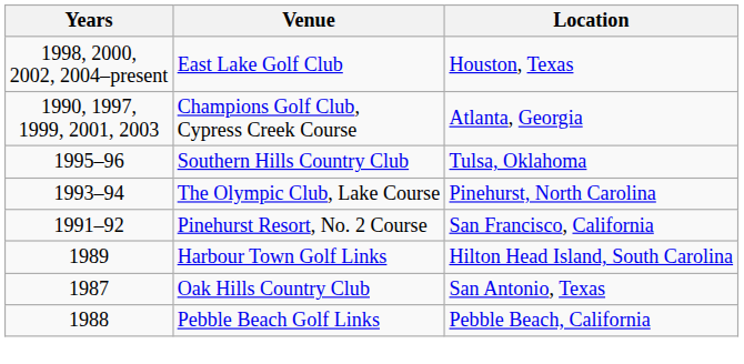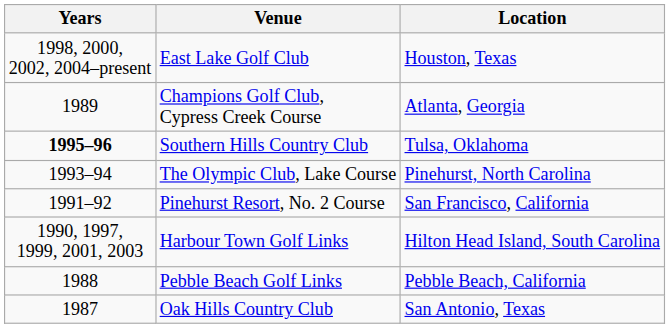 <table class=wikitable>
 <tr>
 <th>Years</th>
 <th>Venue</th>
 <th>Location</th>
 </tr>
 <tr>
 <td align=center>1998, 2000,<br>2002, 2004–present</td>
 <td><a href='#'>East Lake Golf Club</a></td>
 <td><a href='#'>Houston</a>, <a href='#'>Texas</a></td>
 </tr>
 <tr>
-<td align=center>1990, 1997,<br>1999, 2001, 2003</td>
+<td align=center>1989</td>
 <td><a href='#'>Champions Golf Club</a>,<br>Cypress Creek Course</td>
 <td><a href='#'>Atlanta</a>, <a href='#'>Georgia</a></td>
 </tr>
 <tr>
-<td align=center>1995–96</td>
+<td align=center><strong>1995–96</strong></td>
 <td><a href='#'>Southern Hills Country Club</a></td>
 <td><a href='#'>Tulsa, Oklahoma</a></td>
 </tr>
 <tr>
 <td align=center>1993–94</td>
 <td><a href='#'>The Olympic Club</a>, Lake Course</td>
 <td><a href='#'>Pinehurst, North Carolina</a></td>
 </tr>
 <tr>
 <td align=center>1991–92</td>
 <td><a href='#'>Pinehurst Resort</a>, No. 2 Course</td>
 <td><a href='#'>San Francisco</a>, <a href='#'>California</a></td>
 </tr>
 <tr>
-<td align=center>1989</td>
+<td align=center>1990, 1997,<br>1999, 2001, 2003</td>
 <td><a href='#'>Harbour Town Golf Links</a></td>
 <td><a href='#'>Hilton Head Island, South Carolina</a></td>
+</tr>
+<tr>
+<td align=center>1988</td>
+<td><a href='#'>Pebble Beach Golf Links</a></td>
+<td><a href='#'>Pebble Beach, California</a></td>
 </tr>
 <tr>
 <td align=center>1987</td>
 <td><a href='#'>Oak Hills Country Club</a></td>
 <td><a href='#'>San Antonio</a>, <a href='#'>Texas</a></td>
 </tr>
-<tr>
-<td align=center>1988</td>
-<td><a href='#'>Pebble Beach Golf Links</a></td>
-<td><a href='#'>Pebble Beach, California</a></td>
-</tr>
 </table>
